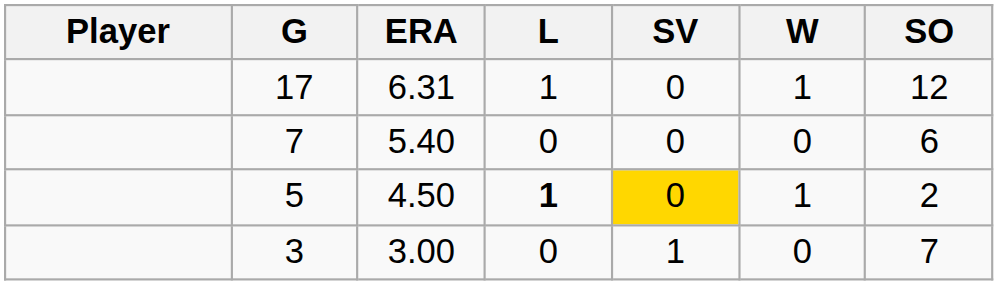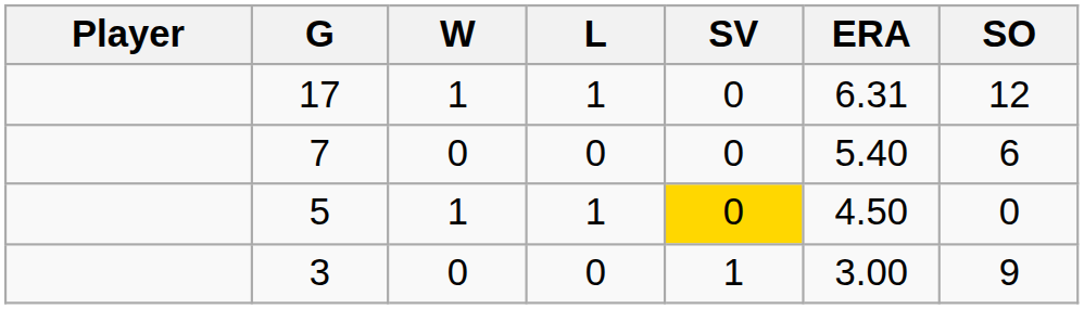 <table class="wikitable sortable">
 <tr>
 <th bgcolor="#DDDDFF" width="16%">Player</th>
 <th bgcolor="#DDDDFF" width="9%">G</th>
-<th bgcolor="#DDDDFF" width="9%">ERA</th>
+<th bgcolor="#DDDDFF" width="9%">W</th>
 <th bgcolor="#DDDDFF" width="9%">L</th>
 <th bgcolor="#DDDDFF" width="9%">SV</th>
-<th bgcolor="#DDDDFF" width="9%">W</th>
+<th bgcolor="#DDDDFF" width="9%">ERA</th>
 <th bgcolor="#DDDDFF" width="9%">SO</th>
 </tr>
 <tr align="center">
 <td></td>
 <td>17</td>
-<td>6.31</td>
+<td>1</td>
 <td>1</td>
 <td>0</td>
-<td>1</td>
+<td>6.31</td>
 <td>12</td>
 </tr>
 <tr align="center">
 <td></td>
 <td>7</td>
-<td>5.40</td>
 <td>0</td>
 <td>0</td>
 <td>0</td>
+<td>5.40</td>
 <td>6</td>
 </tr>
 <tr align="center">
 <td></td>
 <td>5</td>
+<td>1</td>
+<td>1</td>
+<td style="background: gold;">0</td>
 <td>4.50</td>
-<td><strong>1</strong></td>
-<td style="background: gold;">0</td>
-<td>1</td>
-<td>2</td>
+<td>0</td>
 </tr>
 <tr align="center">
 <td></td>
 <td>3</td>
-<td>3.00</td>
+<td>0</td>
 <td>0</td>
 <td>1</td>
-<td>0</td>
-<td>7</td>
+<td>3.00</td>
+<td>9</td>
 </tr>
 </table>
